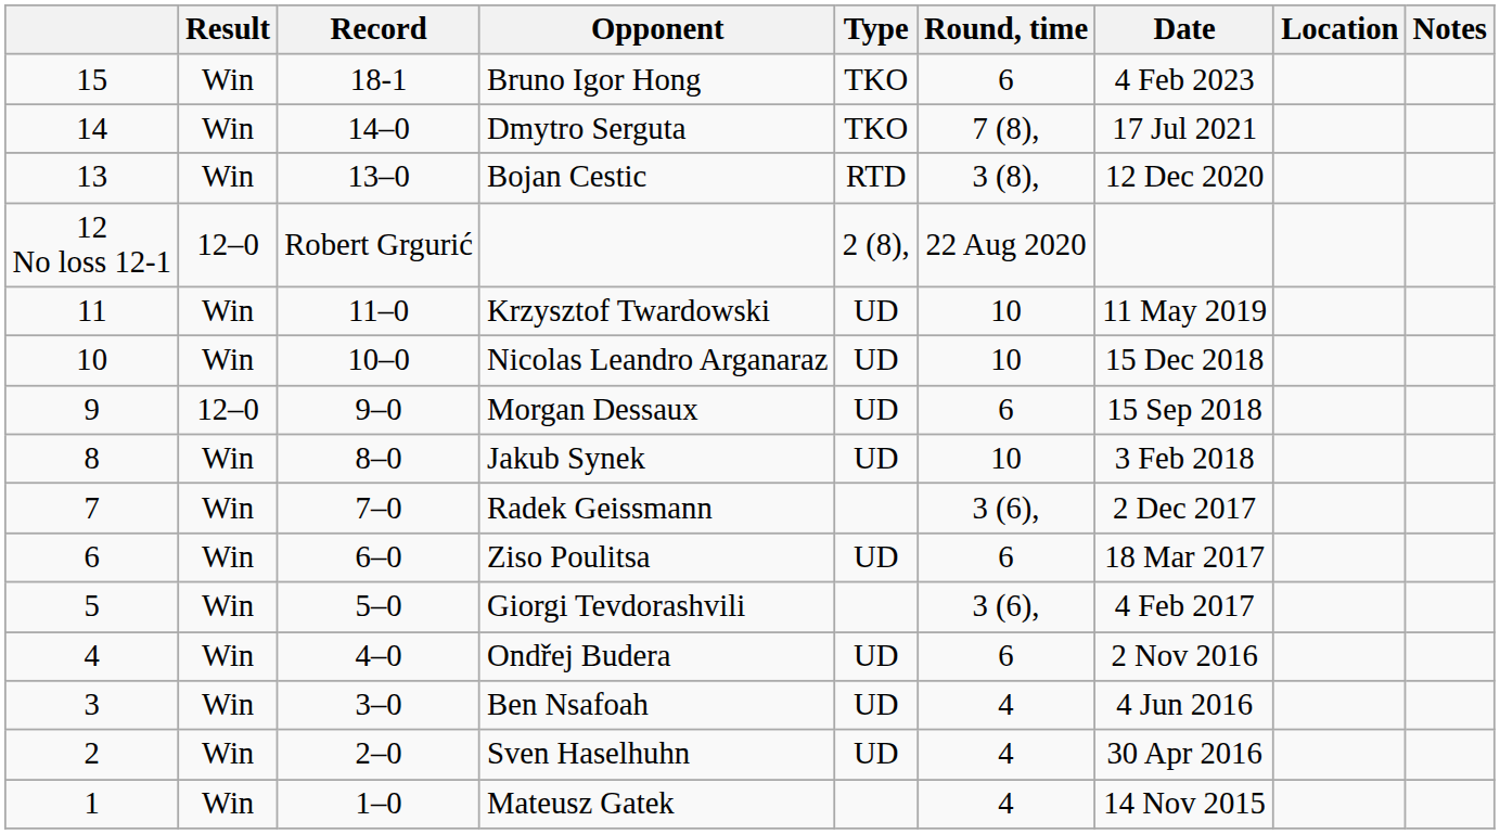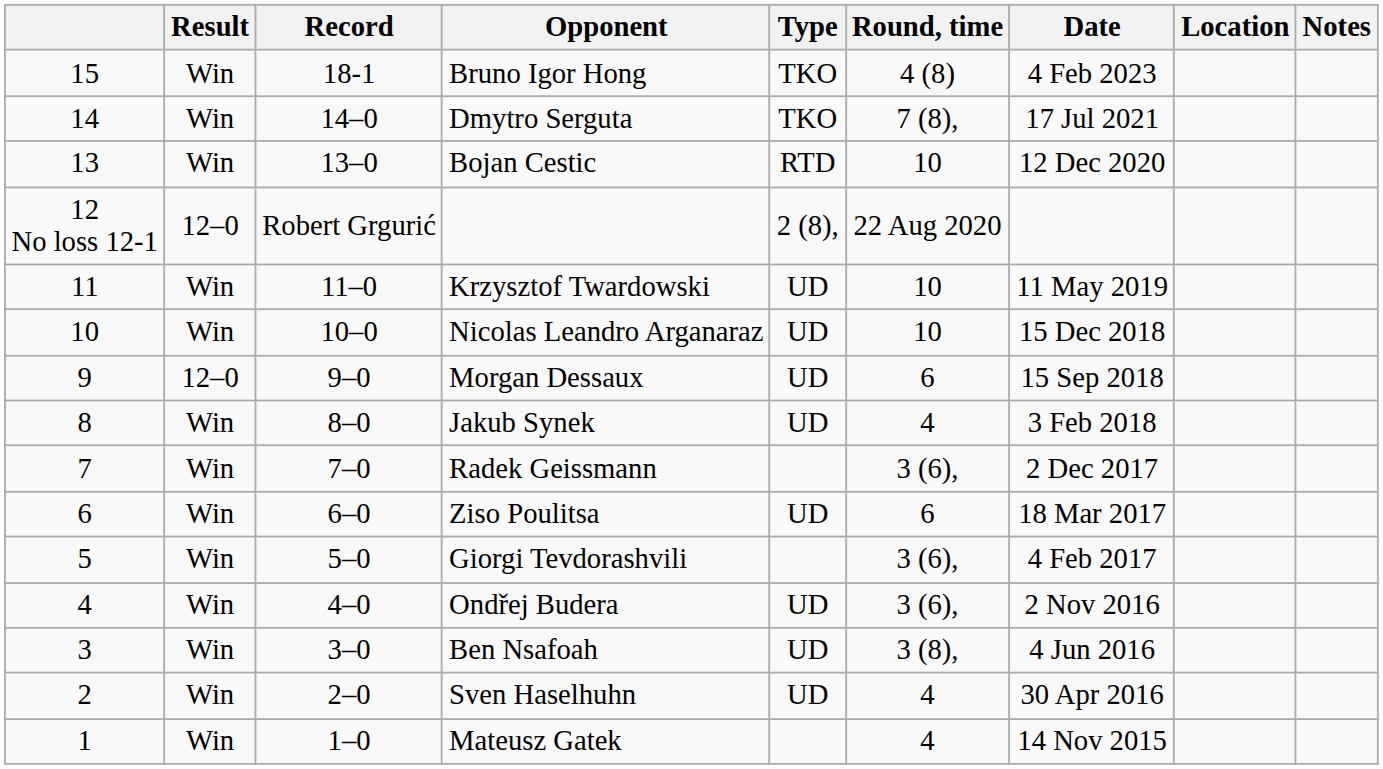 <table class="wikitable" style="text-align:center">
 <tr>
 <th></th>
 <th>Result</th>
 <th>Record</th>
 <th>Opponent</th>
 <th>Type</th>
 <th>Round, time</th>
 <th>Date</th>
 <th>Location</th>
 <th>Notes</th>
 </tr>
 <tr>
 <td>15</td>
 <td>Win</td>
 <td>18-1</td>
 <td align=left> Bruno Igor Hong</td>
 <td>TKO</td>
-<td>6</td>
+<td>4 (8)</td>
 <td>4 Feb 2023</td>
 <td align=left> </td>
 <td></td>
 </tr>
 <tr>
 <td>14</td>
 <td>Win</td>
 <td>14–0</td>
 <td align=left> Dmytro Serguta</td>
 <td>TKO</td>
 <td>7 (8), </td>
 <td>17 Jul 2021</td>
 <td align=left> </td>
 <td align=left></td>
 </tr>
 <tr>
 <td>13</td>
 <td>Win</td>
 <td>13–0</td>
 <td align=left> Bojan Cestic</td>
 <td>RTD</td>
-<td>3 (8), </td>
+<td>10</td>
 <td>12 Dec 2020</td>
 <td align=left> </td>
 <td align=left></td>
 </tr>
 <tr>
 <td>12<br>No loss 12-1</td>
 <td>12–0</td>
 <td align=left> Robert Grgurić</td>
 <td></td>
 <td>2 (8), </td>
 <td>22 Aug 2020</td>
 <td align=left> </td>
 <td align=left></td>
 </tr>
 <tr>
 <td>11</td>
 <td>Win</td>
 <td>11–0</td>
 <td align=left> Krzysztof Twardowski</td>
 <td>UD</td>
 <td>10</td>
 <td>11 May 2019</td>
 <td align=left> </td>
 <td align=left></td>
 </tr>
 <tr>
 <td>10</td>
 <td>Win</td>
 <td>10–0</td>
 <td align=left> Nicolas Leandro Arganaraz</td>
 <td>UD</td>
 <td>10</td>
 <td>15 Dec 2018</td>
 <td align=left> </td>
 <td align=left></td>
 </tr>
 <tr>
 <td>9</td>
 <td>12–0</td>
 <td>9–0</td>
 <td align=left> Morgan Dessaux</td>
 <td>UD</td>
 <td>6</td>
 <td>15 Sep 2018</td>
 <td align=left> </td>
 <td align=left></td>
 </tr>
 <tr>
 <td>8</td>
 <td>Win</td>
 <td>8–0</td>
 <td align=left> Jakub Synek</td>
 <td>UD</td>
-<td>10</td>
+<td>4</td>
 <td>3 Feb 2018</td>
 <td align=left> </td>
 <td align=left></td>
 </tr>
 <tr>
 <td>7</td>
 <td>Win</td>
 <td>7–0</td>
 <td align=left> Radek Geissmann</td>
 <td></td>
 <td>3 (6), </td>
 <td>2 Dec 2017</td>
 <td align=left> </td>
 <td align=left></td>
 </tr>
 <tr>
 <td>6</td>
 <td>Win</td>
 <td>6–0</td>
 <td align=left> Ziso Poulitsa</td>
 <td>UD</td>
 <td>6</td>
 <td>18 Mar 2017</td>
 <td align=left> </td>
 <td align=left></td>
 </tr>
 <tr>
 <td>5</td>
 <td>Win</td>
 <td>5–0</td>
 <td align=left> Giorgi Tevdorashvili</td>
 <td></td>
 <td>3 (6), </td>
 <td>4 Feb 2017</td>
 <td align=left> </td>
 <td align=left></td>
 </tr>
 <tr>
 <td>4</td>
 <td>Win</td>
 <td>4–0</td>
 <td align=left> Ondřej Budera</td>
 <td>UD</td>
-<td>6</td>
+<td>3 (6), </td>
 <td>2 Nov 2016</td>
 <td align=left> </td>
 <td align=left></td>
 </tr>
 <tr>
 <td>3</td>
 <td>Win</td>
 <td>3–0</td>
 <td align=left> Ben Nsafoah</td>
 <td>UD</td>
-<td>4</td>
+<td>3 (8), </td>
 <td>4 Jun 2016</td>
 <td align=left> </td>
 <td align=left></td>
 </tr>
 <tr>
 <td>2</td>
 <td>Win</td>
 <td>2–0</td>
 <td align=left> Sven Haselhuhn</td>
 <td>UD</td>
 <td>4</td>
 <td>30 Apr 2016</td>
 <td align=left> </td>
 <td align=left></td>
 </tr>
 <tr>
 <td>1</td>
 <td>Win</td>
 <td>1–0</td>
 <td align=left> Mateusz Gatek</td>
 <td></td>
 <td>4</td>
 <td>14 Nov 2015</td>
 <td align=left> </td>
 <td align=left></td>
 </tr>
 </table>
